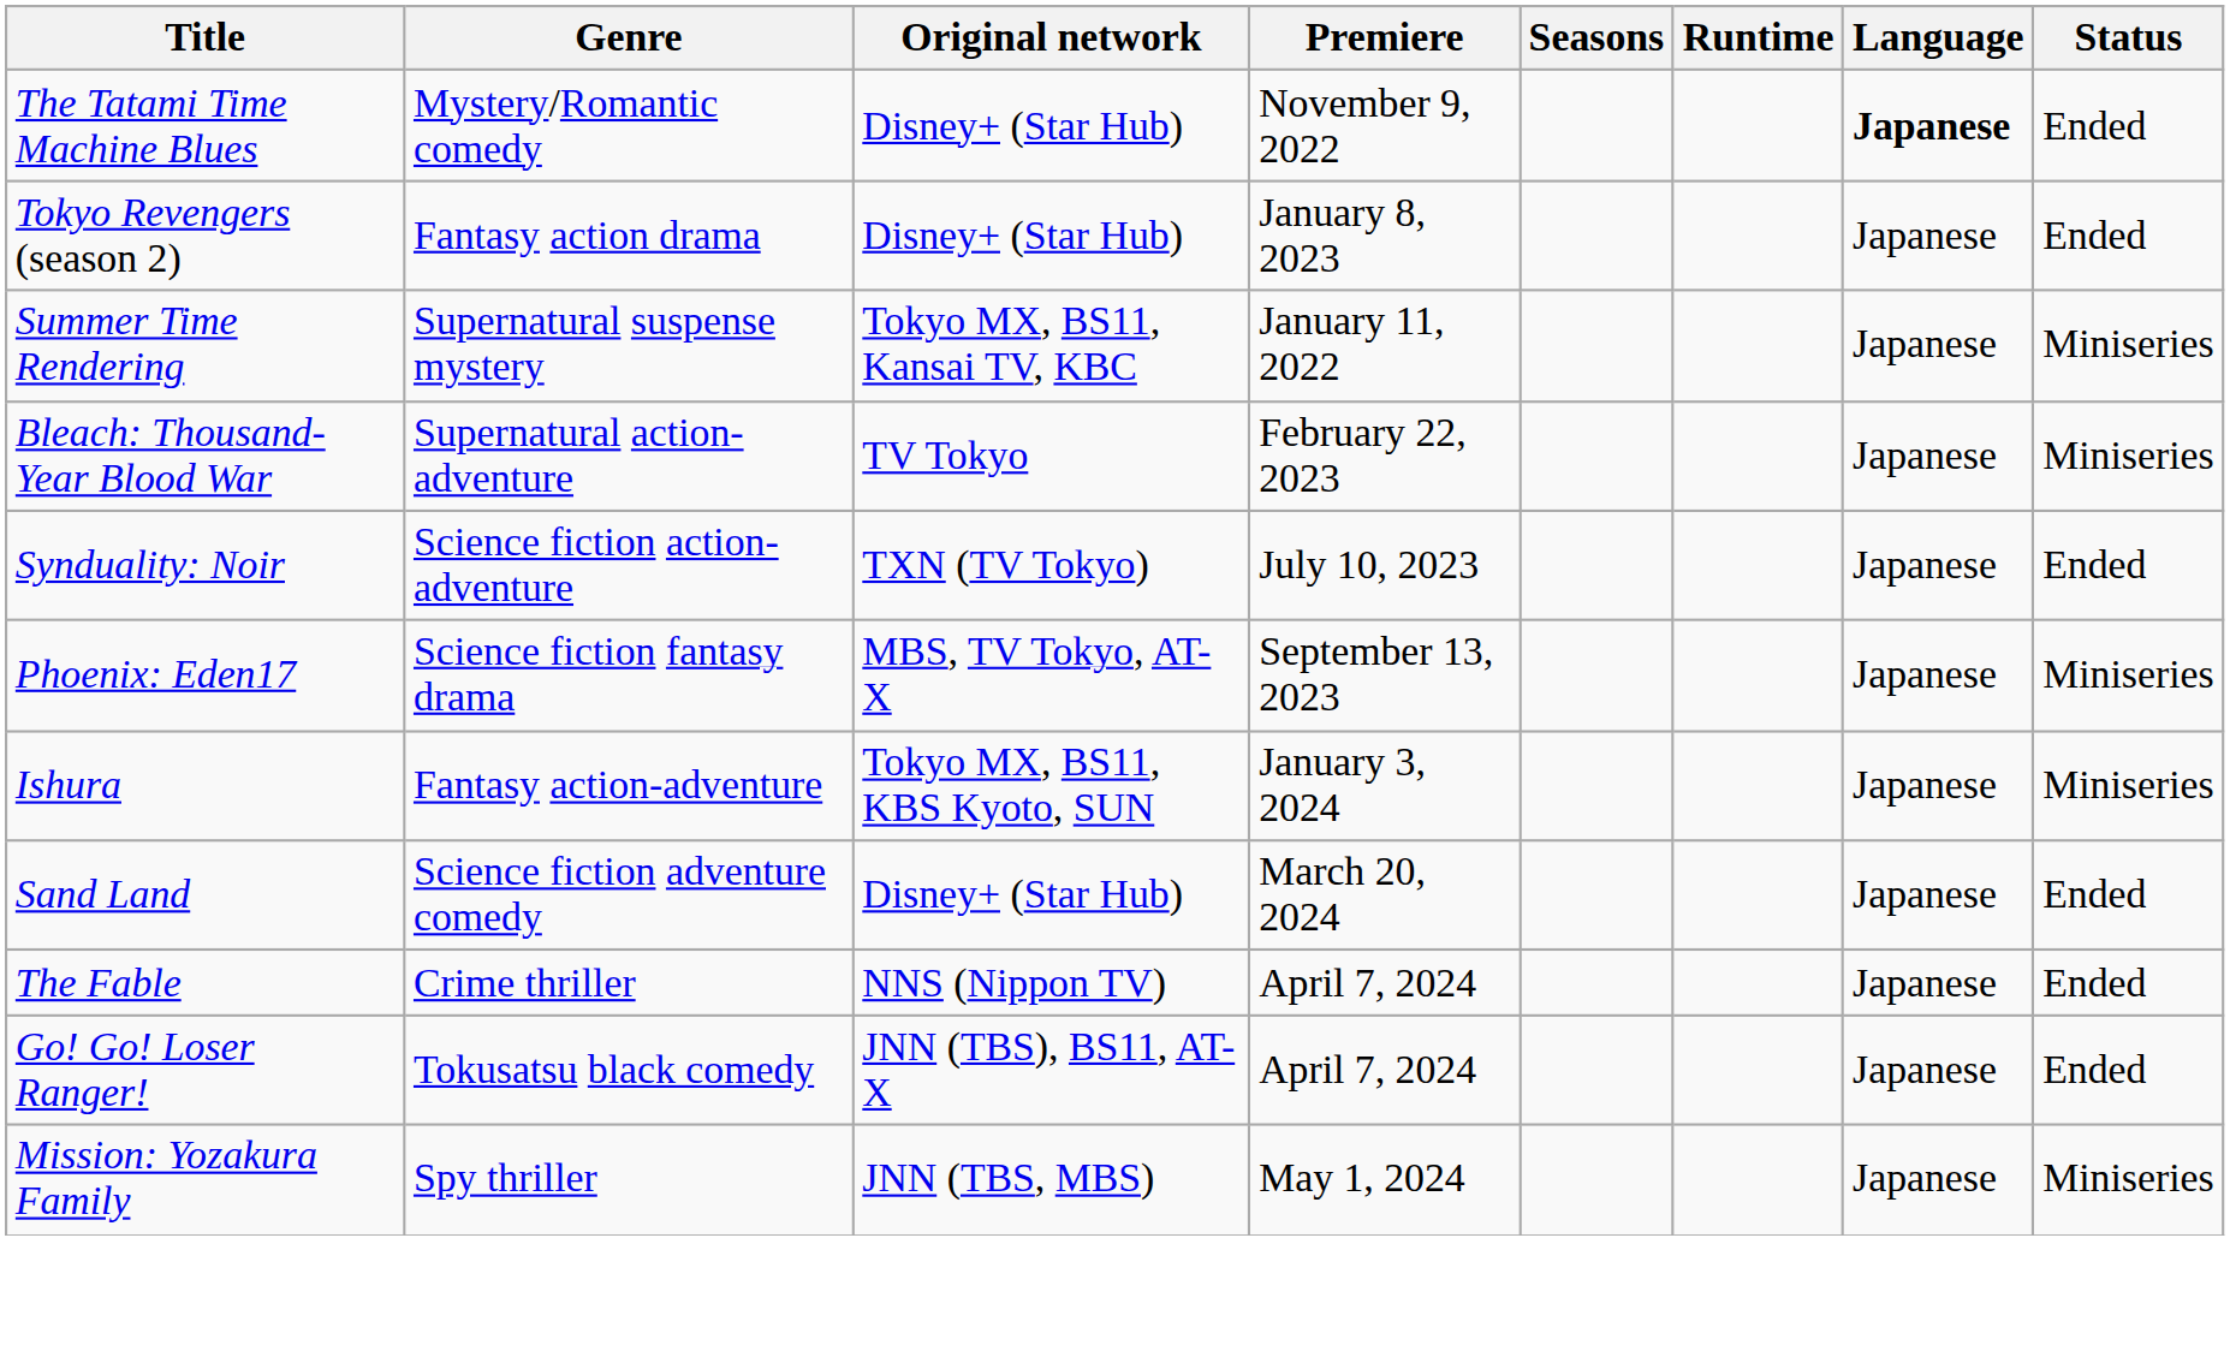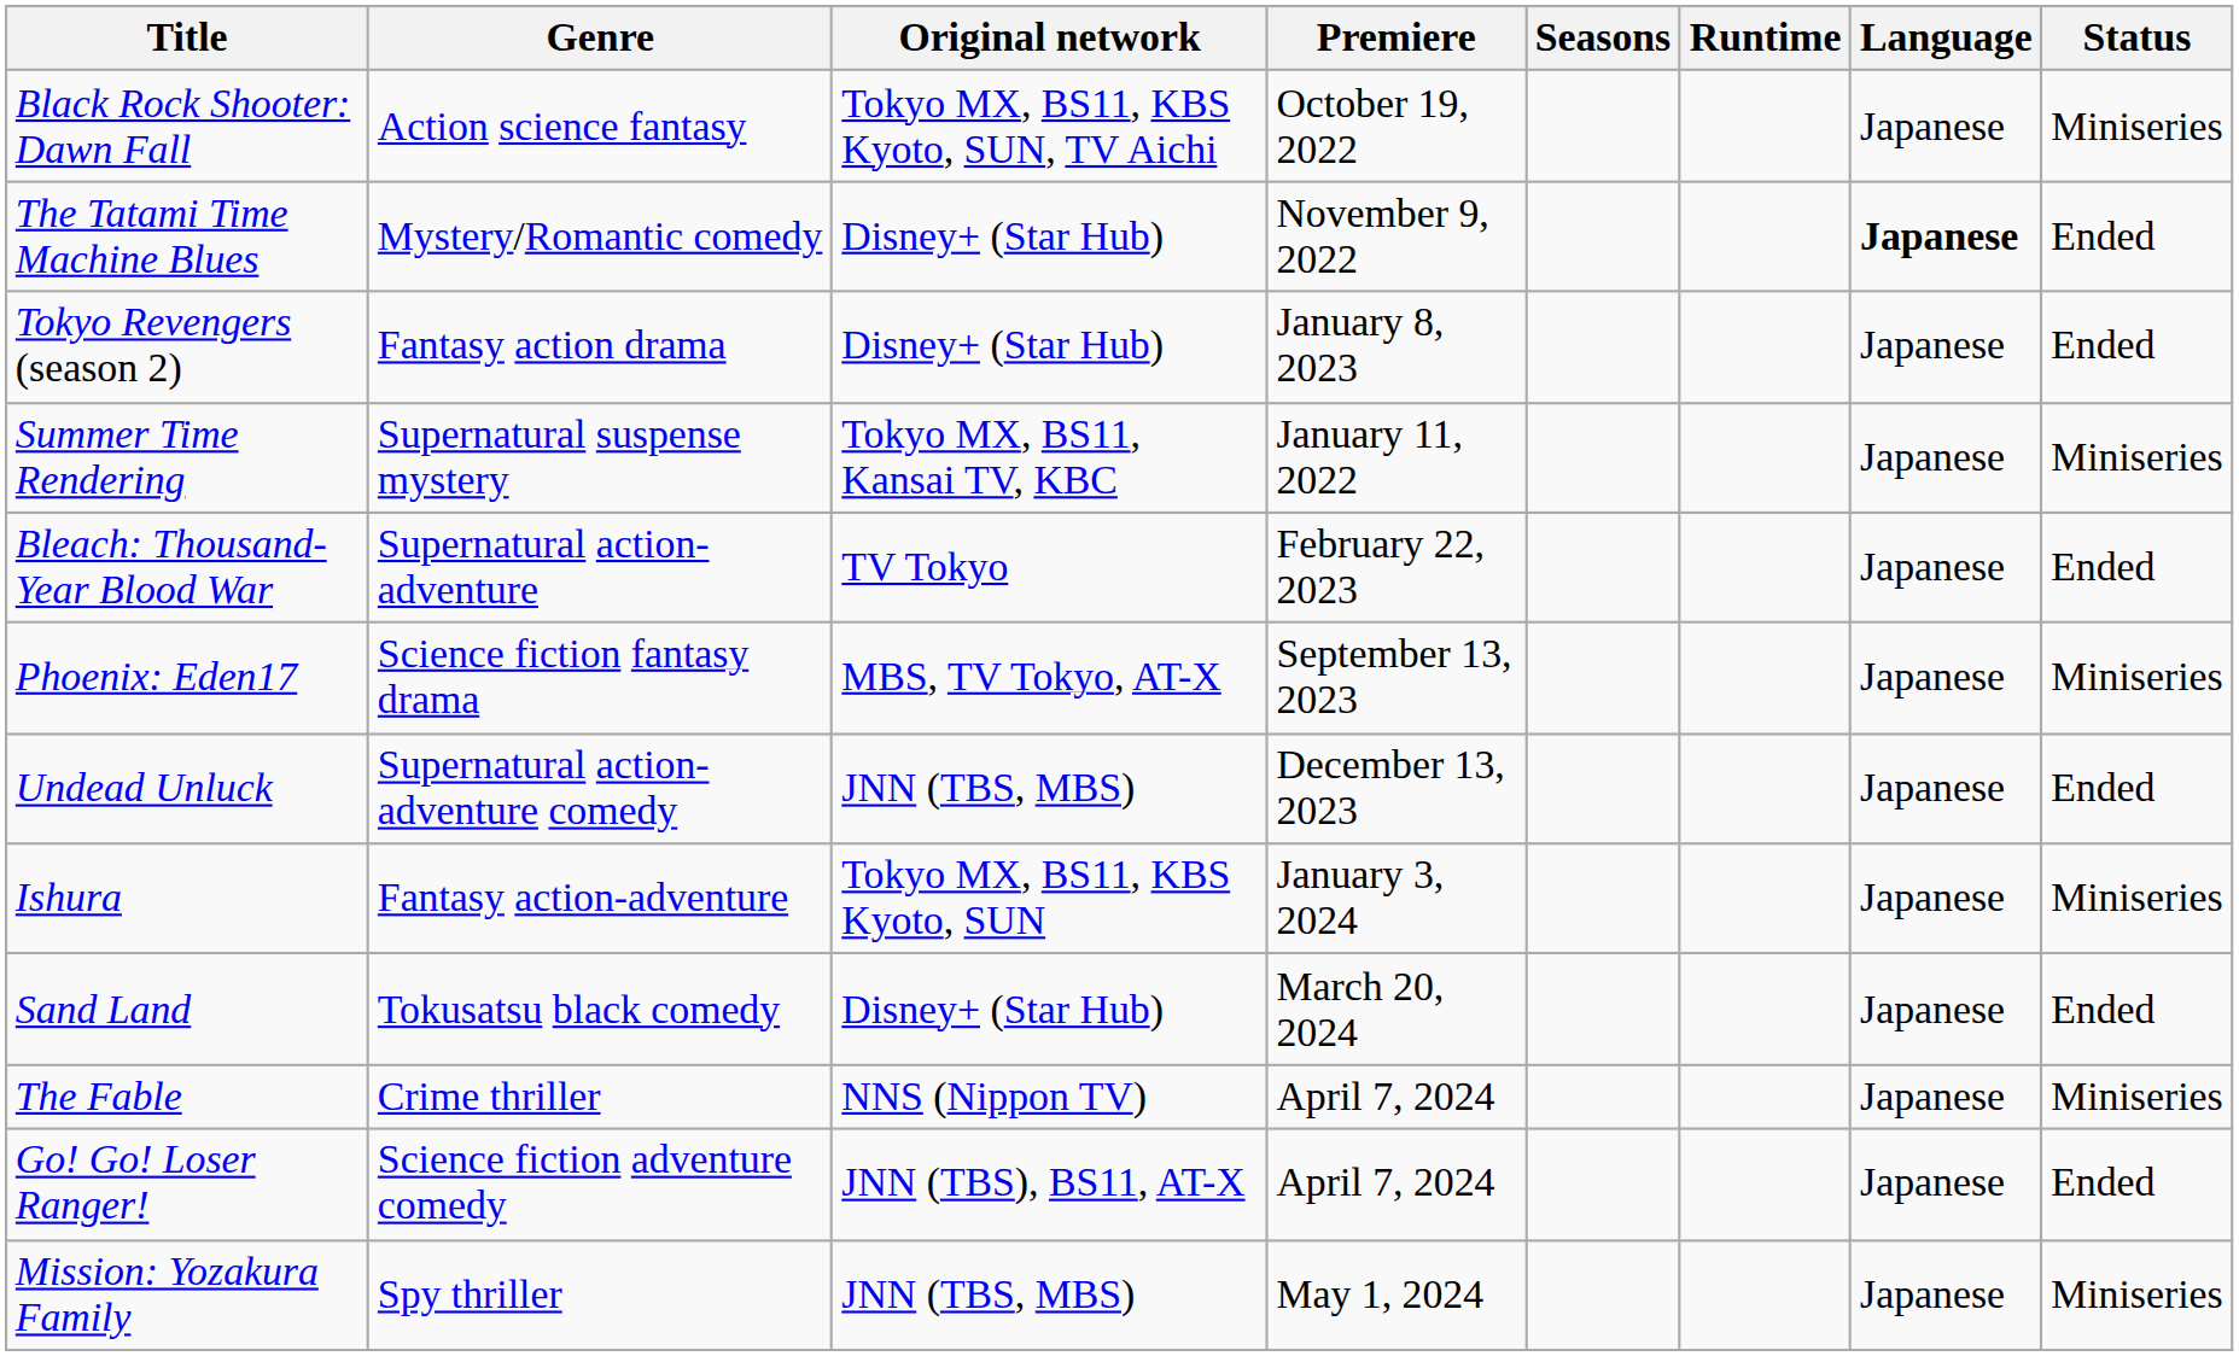 <table class="wikitable plainrowheaders sortable" style="width:99%;">
 <tr>
 <th>Title</th>
 <th>Genre</th>
 <th>Original network</th>
 <th>Premiere</th>
 <th>Seasons</th>
 <th>Runtime</th>
 <th>Language</th>
 <th>Status</th>
+</tr>
+<tr>
+<td><em><a href='#'>Black Rock Shooter: Dawn Fall</a></em></td>
+<td><a href='#'>Action</a> <a href='#'>science fantasy</a></td>
+<td><a href='#'>Tokyo MX</a>, <a href='#'>BS11</a>, <a href='#'>KBS Kyoto</a>, <a href='#'>SUN</a>, <a href='#'>TV Aichi</a></td>
+<td>October 19, 2022</td>
+<td></td>
+<td></td>
+<td>Japanese</td>
+<td>Miniseries</td>
 </tr>
 <tr>
 <td><em><a href='#'>The Tatami Time Machine Blues</a></em></td>
 <td><a href='#'>Mystery</a>/<a href='#'>Romantic comedy</a></td>
 <td><a href='#'>Disney+</a> (<a href='#'>Star Hub</a>)</td>
 <td>November 9, 2022</td>
 <td></td>
 <td></td>
 <td><strong>Japanese</strong></td>
 <td>Ended</td>
 </tr>
 <tr>
 <td><em><a href='#'>Tokyo Revengers</a></em> (season 2)</td>
 <td><a href='#'>Fantasy</a> <a href='#'>action drama</a></td>
 <td><a href='#'>Disney+</a> (<a href='#'>Star Hub</a>)</td>
 <td>January 8, 2023</td>
 <td></td>
 <td></td>
 <td>Japanese</td>
 <td>Ended</td>
 </tr>
 <tr>
 <td><em><a href='#'>Summer Time Rendering</a></em></td>
 <td><a href='#'>Supernatural</a> <a href='#'>suspense</a> <a href='#'>mystery</a></td>
 <td><a href='#'>Tokyo MX</a>, <a href='#'>BS11</a>, <a href='#'>Kansai TV</a>, <a href='#'>KBC</a></td>
 <td>January 11, 2022</td>
 <td></td>
 <td></td>
 <td>Japanese</td>
 <td>Miniseries</td>
 </tr>
 <tr>
 <td><em><a href='#'>Bleach: Thousand-Year Blood War</a></em></td>
 <td><a href='#'>Supernatural</a> <a href='#'>action-adventure</a></td>
 <td><a href='#'>TV Tokyo</a></td>
 <td>February 22, 2023</td>
 <td></td>
 <td></td>
 <td>Japanese</td>
-<td>Miniseries</td>
-</tr>
-<tr>
-<td><em><a href='#'>Synduality: Noir</a></em></td>
-<td><a href='#'>Science fiction</a> <a href='#'>action-adventure</a></td>
-<td><a href='#'>TXN</a> (<a href='#'>TV Tokyo</a>)</td>
-<td>July 10, 2023</td>
-<td></td>
-<td></td>
-<td>Japanese</td>
 <td>Ended</td>
 </tr>
 <tr>
 <td><em><a href='#'>Phoenix: Eden17</a></em></td>
 <td><a href='#'>Science fiction</a> <a href='#'>fantasy drama</a></td>
 <td><a href='#'>MBS</a>, <a href='#'>TV Tokyo</a>, <a href='#'>AT-X</a></td>
 <td>September 13, 2023</td>
 <td></td>
 <td></td>
 <td>Japanese</td>
 <td>Miniseries</td>
 </tr>
 <tr>
+<td><em><a href='#'>Undead Unluck</a></em></td>
+<td><a href='#'>Supernatural</a> <a href='#'>action-adventure</a> <a href='#'>comedy</a></td>
+<td><a href='#'>JNN</a> (<a href='#'>TBS</a>, <a href='#'>MBS</a>)</td>
+<td>December 13, 2023</td>
+<td></td>
+<td></td>
+<td>Japanese</td>
+<td>Ended</td>
+</tr>
+<tr>
 <td><em><a href='#'>Ishura</a></em></td>
 <td><a href='#'>Fantasy</a> <a href='#'>action-adventure</a></td>
 <td><a href='#'>Tokyo MX</a>, <a href='#'>BS11</a>, <a href='#'>KBS Kyoto</a>, <a href='#'>SUN</a></td>
 <td>January 3, 2024</td>
 <td></td>
 <td></td>
 <td>Japanese</td>
 <td>Miniseries</td>
 </tr>
 <tr>
 <td><em><a href='#'>Sand Land</a></em></td>
-<td><a href='#'>Science fiction</a> <a href='#'>adventure comedy</a></td>
+<td><a href='#'>Tokusatsu</a> <a href='#'>black comedy</a></td>
 <td><a href='#'>Disney+</a> (<a href='#'>Star Hub</a>)</td>
 <td>March 20, 2024</td>
 <td></td>
 <td></td>
 <td>Japanese</td>
 <td>Ended</td>
 </tr>
 <tr>
 <td><em><a href='#'>The Fable</a></em></td>
 <td><a href='#'>Crime thriller</a></td>
 <td><a href='#'>NNS</a> (<a href='#'>Nippon TV</a>)</td>
 <td>April 7, 2024</td>
 <td></td>
 <td></td>
 <td>Japanese</td>
-<td>Ended</td>
+<td>Miniseries</td>
 </tr>
 <tr>
 <td><em><a href='#'>Go! Go! Loser Ranger!</a></em></td>
-<td><a href='#'>Tokusatsu</a> <a href='#'>black comedy</a></td>
+<td><a href='#'>Science fiction</a> <a href='#'>adventure comedy</a></td>
 <td><a href='#'>JNN</a> (<a href='#'>TBS</a>), <a href='#'>BS11</a>, <a href='#'>AT-X</a></td>
 <td>April 7, 2024</td>
 <td></td>
 <td></td>
 <td>Japanese</td>
 <td>Ended</td>
 </tr>
 <tr>
 <td><em><a href='#'>Mission: Yozakura Family</a></em></td>
 <td><a href='#'>Spy thriller</a></td>
 <td><a href='#'>JNN</a> (<a href='#'>TBS</a>, <a href='#'>MBS</a>)</td>
 <td>May 1, 2024</td>
 <td></td>
 <td></td>
 <td>Japanese</td>
 <td>Miniseries</td>
 </tr>
 <tr>
 </tr>
 </table>
